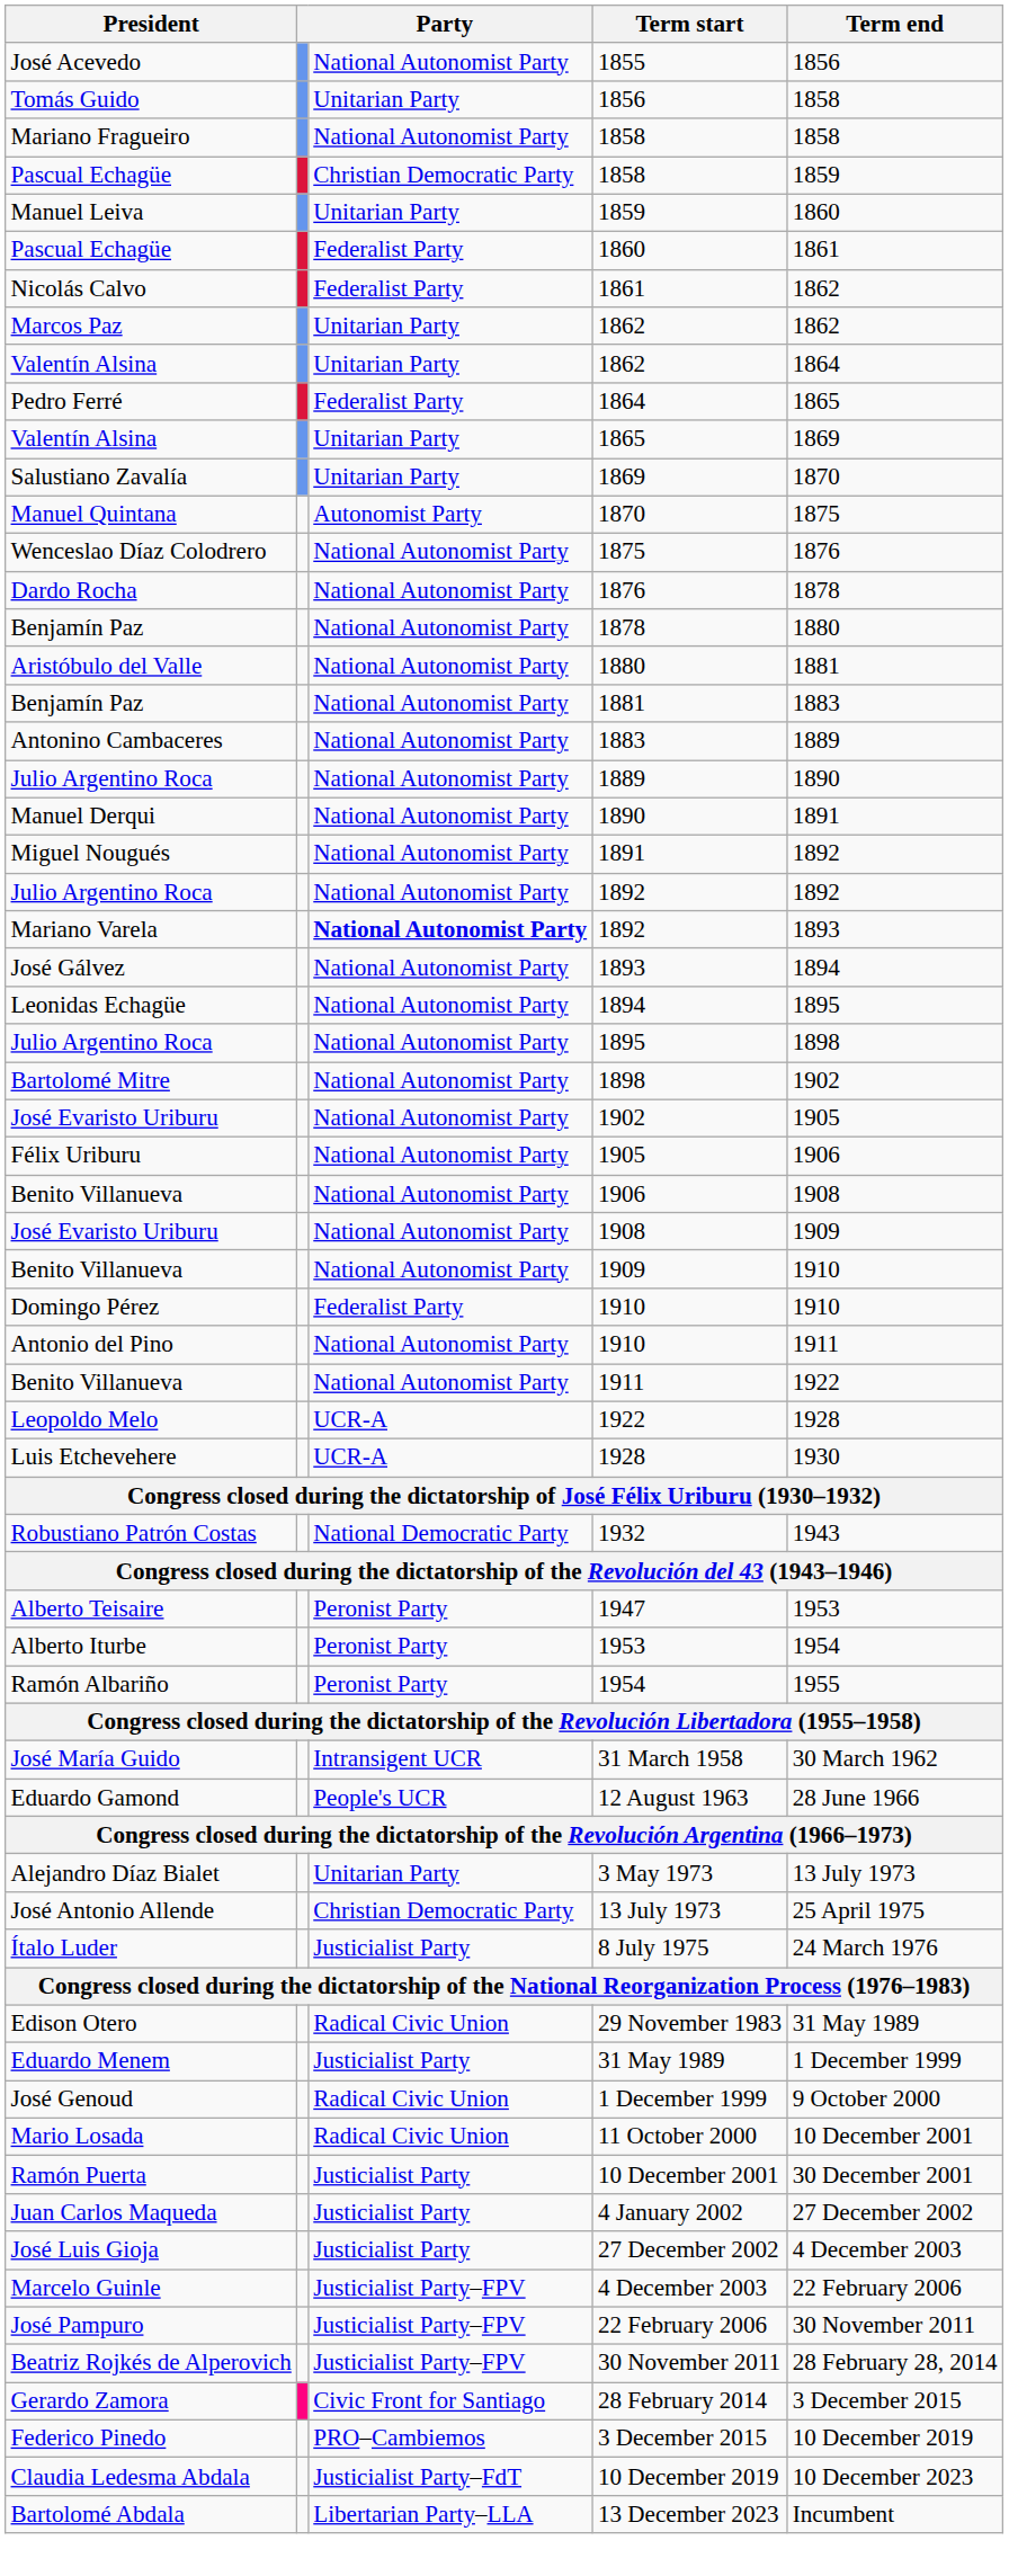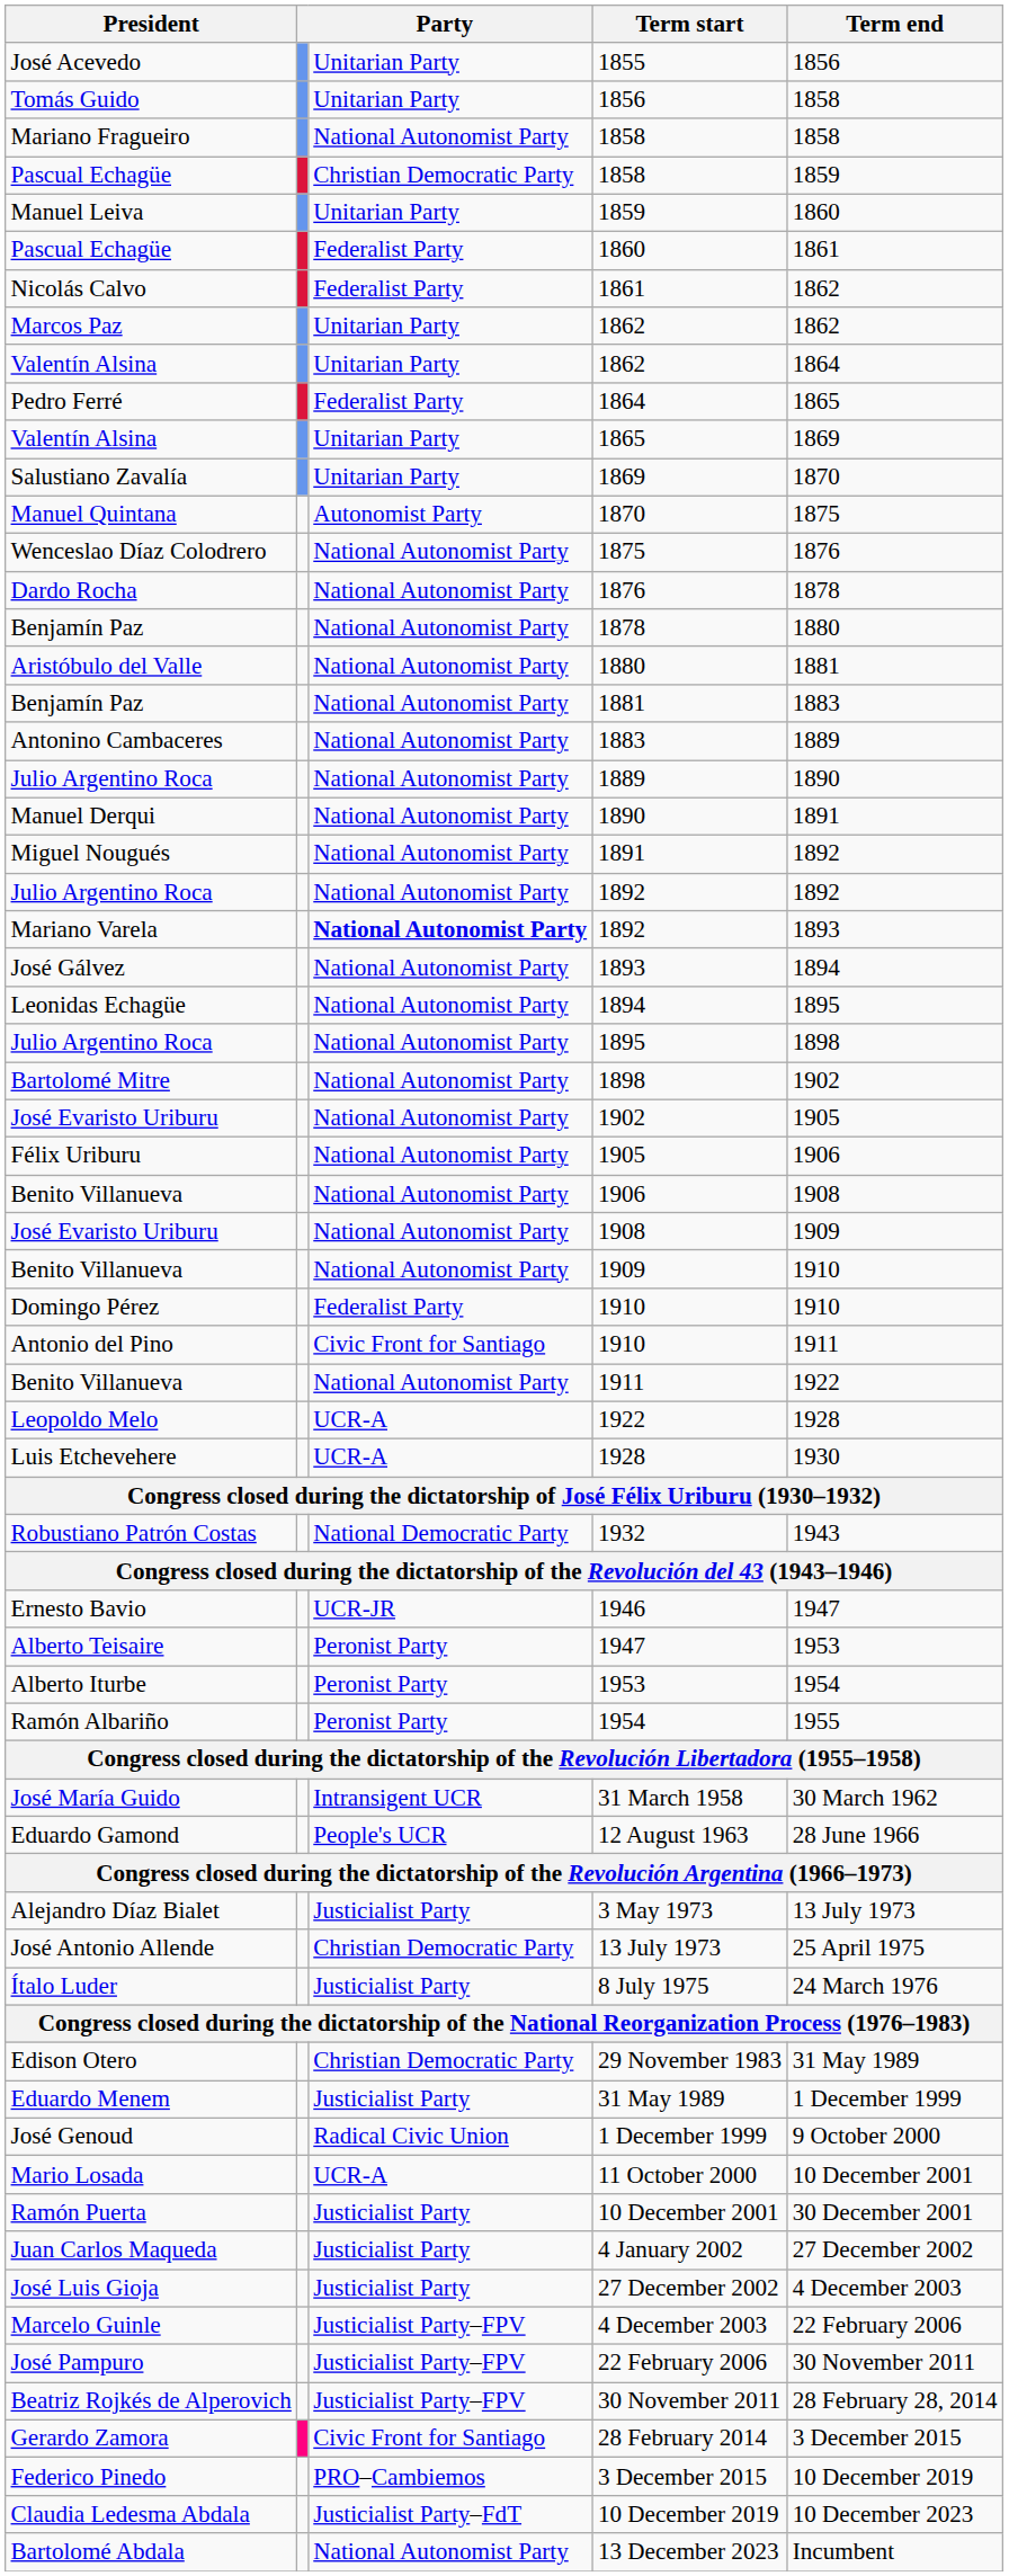 <table class="wikitable">
 <tr>
 <th>President</th>
 <th colspan="2">Party</th>
 <th>Term start</th>
 <th>Term end</th>
 </tr>
 <tr>
 <td>José Acevedo</td>
 <td bgcolor=#6495ED></td>
-<td><a href='#'>National Autonomist Party</a></td>
+<td><a href='#'>Unitarian Party</a></td>
 <td>1855</td>
 <td>1856</td>
 </tr>
 <tr>
 <td><a href='#'>Tomás Guido</a></td>
 <td bgcolor=#6495ED></td>
 <td><a href='#'>Unitarian Party</a></td>
 <td>1856</td>
 <td>1858</td>
 </tr>
 <tr>
 <td>Mariano Fragueiro</td>
 <td bgcolor=#6495ED></td>
 <td><a href='#'>National Autonomist Party</a></td>
 <td>1858</td>
 <td>1858</td>
 </tr>
 <tr>
 <td><a href='#'>Pascual Echagüe</a></td>
 <td bgcolor=#DC143C></td>
 <td><a href='#'>Christian Democratic Party</a></td>
 <td>1858</td>
 <td>1859</td>
 </tr>
 <tr>
 <td>Manuel Leiva</td>
 <td bgcolor=#6495ED></td>
 <td><a href='#'>Unitarian Party</a></td>
 <td>1859</td>
 <td>1860</td>
 </tr>
 <tr>
 <td><a href='#'>Pascual Echagüe</a></td>
 <td bgcolor=#DC143C></td>
 <td><a href='#'>Federalist Party</a></td>
 <td>1860</td>
 <td>1861</td>
 </tr>
 <tr>
 <td>Nicolás Calvo</td>
 <td bgcolor=#DC143C></td>
 <td><a href='#'>Federalist Party</a></td>
 <td>1861</td>
 <td>1862</td>
 </tr>
 <tr>
 <td><a href='#'>Marcos Paz</a></td>
 <td bgcolor=#6495ED></td>
 <td><a href='#'>Unitarian Party</a></td>
 <td>1862</td>
 <td>1862</td>
 </tr>
 <tr>
 <td><a href='#'>Valentín Alsina</a></td>
 <td bgcolor=#6495ED></td>
 <td><a href='#'>Unitarian Party</a></td>
 <td>1862</td>
 <td>1864</td>
 </tr>
 <tr>
 <td>Pedro Ferré</td>
 <td bgcolor=#DC143C></td>
 <td><a href='#'>Federalist Party</a></td>
 <td>1864</td>
 <td>1865</td>
 </tr>
 <tr>
 <td><a href='#'>Valentín Alsina</a></td>
 <td bgcolor=#6495ED></td>
 <td><a href='#'>Unitarian Party</a></td>
 <td>1865</td>
 <td>1869</td>
 </tr>
 <tr>
 <td>Salustiano Zavalía</td>
 <td bgcolor=#6495ED></td>
 <td><a href='#'>Unitarian Party</a></td>
 <td>1869</td>
 <td>1870</td>
 </tr>
 <tr>
 <td><a href='#'>Manuel Quintana</a></td>
 <td bgcolor=></td>
 <td><a href='#'>Autonomist Party</a></td>
 <td>1870</td>
 <td>1875</td>
 </tr>
 <tr>
 <td>Wenceslao Díaz Colodrero</td>
 <td bgcolor=></td>
 <td><a href='#'>National Autonomist Party</a></td>
 <td>1875</td>
 <td>1876</td>
 </tr>
 <tr>
 <td><a href='#'>Dardo Rocha</a></td>
 <td bgcolor=></td>
 <td><a href='#'>National Autonomist Party</a></td>
 <td>1876</td>
 <td>1878</td>
 </tr>
 <tr>
 <td>Benjamín Paz</td>
 <td bgcolor=></td>
 <td><a href='#'>National Autonomist Party</a></td>
 <td>1878</td>
 <td>1880</td>
 </tr>
 <tr>
 <td><a href='#'>Aristóbulo del Valle</a></td>
 <td bgcolor=></td>
 <td><a href='#'>National Autonomist Party</a></td>
 <td>1880</td>
 <td>1881</td>
 </tr>
 <tr>
 <td>Benjamín Paz</td>
 <td bgcolor=></td>
 <td><a href='#'>National Autonomist Party</a></td>
 <td>1881</td>
 <td>1883</td>
 </tr>
 <tr>
 <td>Antonino Cambaceres</td>
 <td bgcolor=></td>
 <td><a href='#'>National Autonomist Party</a></td>
 <td>1883</td>
 <td>1889</td>
 </tr>
 <tr>
 <td><a href='#'>Julio Argentino Roca</a></td>
 <td bgcolor=></td>
 <td><a href='#'>National Autonomist Party</a></td>
 <td>1889</td>
 <td>1890</td>
 </tr>
 <tr>
 <td>Manuel Derqui</td>
 <td bgcolor=></td>
 <td><a href='#'>National Autonomist Party</a></td>
 <td>1890</td>
 <td>1891</td>
 </tr>
 <tr>
 <td>Miguel Nougués</td>
 <td bgcolor=></td>
 <td><a href='#'>National Autonomist Party</a></td>
 <td>1891</td>
 <td>1892</td>
 </tr>
 <tr>
 <td><a href='#'>Julio Argentino Roca</a></td>
 <td bgcolor=></td>
 <td><a href='#'>National Autonomist Party</a></td>
 <td>1892</td>
 <td>1892</td>
 </tr>
 <tr>
 <td>Mariano Varela</td>
 <td bgcolor=></td>
 <td><strong><a href='#'>National Autonomist Party</a></strong></td>
 <td>1892</td>
 <td>1893</td>
 </tr>
 <tr>
 <td>José Gálvez</td>
 <td bgcolor=></td>
 <td><a href='#'>National Autonomist Party</a></td>
 <td>1893</td>
 <td>1894</td>
 </tr>
 <tr>
 <td>Leonidas Echagüe</td>
 <td bgcolor=></td>
 <td><a href='#'>National Autonomist Party</a></td>
 <td>1894</td>
 <td>1895</td>
 </tr>
 <tr>
 <td><a href='#'>Julio Argentino Roca</a></td>
 <td bgcolor=></td>
 <td><a href='#'>National Autonomist Party</a></td>
 <td>1895</td>
 <td>1898</td>
 </tr>
 <tr>
 <td><a href='#'>Bartolomé Mitre</a></td>
 <td bgcolor=></td>
 <td><a href='#'>National Autonomist Party</a></td>
 <td>1898</td>
 <td>1902</td>
 </tr>
 <tr>
 <td><a href='#'>José Evaristo Uriburu</a></td>
 <td bgcolor=></td>
 <td><a href='#'>National Autonomist Party</a></td>
 <td>1902</td>
 <td>1905</td>
 </tr>
 <tr>
 <td>Félix Uriburu</td>
 <td bgcolor=></td>
 <td><a href='#'>National Autonomist Party</a></td>
 <td>1905</td>
 <td>1906</td>
 </tr>
 <tr>
 <td>Benito Villanueva</td>
 <td bgcolor=></td>
 <td><a href='#'>National Autonomist Party</a></td>
 <td>1906</td>
 <td>1908</td>
 </tr>
 <tr>
 <td><a href='#'>José Evaristo Uriburu</a></td>
 <td bgcolor=></td>
 <td><a href='#'>National Autonomist Party</a></td>
 <td>1908</td>
 <td>1909</td>
 </tr>
 <tr>
 <td>Benito Villanueva</td>
 <td bgcolor=></td>
 <td><a href='#'>National Autonomist Party</a></td>
 <td>1909</td>
 <td>1910</td>
 </tr>
 <tr>
 <td>Domingo Pérez</td>
 <td bgcolor=></td>
 <td><a href='#'>Federalist Party</a></td>
 <td>1910</td>
 <td>1910</td>
 </tr>
 <tr>
 <td>Antonio del Pino</td>
 <td bgcolor=></td>
-<td><a href='#'>National Autonomist Party</a></td>
+<td><a href='#'>Civic Front for Santiago</a></td>
 <td>1910</td>
 <td>1911</td>
 </tr>
 <tr>
 <td>Benito Villanueva</td>
 <td bgcolor=></td>
 <td><a href='#'>National Autonomist Party</a></td>
 <td>1911</td>
 <td>1922</td>
 </tr>
 <tr>
 <td><a href='#'>Leopoldo Melo</a></td>
 <td bgcolor=></td>
 <td><a href='#'>UCR-A</a></td>
 <td>1922</td>
 <td>1928</td>
 </tr>
 <tr>
 <td>Luis Etchevehere</td>
 <td bgcolor=></td>
 <td><a href='#'>UCR-A</a></td>
 <td>1928</td>
 <td>1930</td>
 </tr>
 <tr>
 <th colspan="5">Congress closed during the dictatorship of <a href='#'>José Félix Uriburu</a> (1930–1932)</th>
 </tr>
 <tr>
 <td><a href='#'>Robustiano Patrón Costas</a></td>
 <td bgcolor=></td>
 <td><a href='#'>National Democratic Party</a></td>
 <td>1932</td>
 <td>1943</td>
 </tr>
 <tr>
 <th colspan="5">Congress closed during the dictatorship of the <em><a href='#'>Revolución del 43</a></em> (1943–1946)</th>
+</tr>
+<tr>
+<td>Ernesto Bavio</td>
+<td bgcolor=></td>
+<td><a href='#'>UCR-JR</a></td>
+<td>1946</td>
+<td>1947</td>
 </tr>
 <tr>
 <td><a href='#'>Alberto Teisaire</a></td>
 <td bgcolor=></td>
 <td><a href='#'>Peronist Party</a></td>
 <td>1947</td>
 <td>1953</td>
 </tr>
 <tr>
 <td>Alberto Iturbe</td>
 <td bgcolor=></td>
 <td><a href='#'>Peronist Party</a></td>
 <td>1953</td>
 <td>1954</td>
 </tr>
 <tr>
 <td>Ramón Albariño</td>
 <td bgcolor=></td>
 <td><a href='#'>Peronist Party</a></td>
 <td>1954</td>
 <td>1955</td>
 </tr>
 <tr>
 <th colspan="5">Congress closed during the dictatorship of the <em><a href='#'>Revolución Libertadora</a></em> (1955–1958)</th>
 </tr>
 <tr>
 <td><a href='#'>José María Guido</a></td>
 <td bgcolor=></td>
 <td><a href='#'>Intransigent UCR</a></td>
 <td>31 March 1958</td>
 <td>30 March 1962</td>
 </tr>
 <tr>
 <td>Eduardo Gamond</td>
 <td bgcolor=></td>
 <td><a href='#'>People's UCR</a></td>
 <td>12 August 1963</td>
 <td>28 June 1966</td>
 </tr>
 <tr>
 <th colspan="5">Congress closed during the dictatorship of the <em><a href='#'>Revolución Argentina</a></em> (1966–1973)</th>
 </tr>
 <tr>
 <td>Alejandro Díaz Bialet</td>
 <td bgcolor=></td>
-<td><a href='#'>Unitarian Party</a></td>
+<td><a href='#'>Justicialist Party</a></td>
 <td>3 May 1973</td>
 <td>13 July 1973</td>
 </tr>
 <tr>
 <td>José Antonio Allende</td>
 <td bgcolor=></td>
 <td><a href='#'>Christian Democratic Party</a></td>
 <td>13 July 1973</td>
 <td>25 April 1975</td>
 </tr>
 <tr>
 <td><a href='#'>Ítalo Luder</a></td>
 <td bgcolor=></td>
 <td><a href='#'>Justicialist Party</a></td>
 <td>8 July 1975</td>
 <td>24 March 1976</td>
 </tr>
 <tr>
 <th colspan="5">Congress closed during the dictatorship of the <a href='#'>National Reorganization Process</a> (1976–1983)</th>
 </tr>
 <tr>
 <td>Edison Otero</td>
 <td bgcolor=></td>
-<td><a href='#'>Radical Civic Union</a></td>
+<td><a href='#'>Christian Democratic Party</a></td>
 <td>29 November 1983</td>
 <td>31 May 1989</td>
 </tr>
 <tr>
 <td><a href='#'>Eduardo Menem</a></td>
 <td bgcolor=></td>
 <td><a href='#'>Justicialist Party</a></td>
 <td>31 May 1989</td>
 <td>1 December 1999</td>
 </tr>
 <tr>
 <td>José Genoud</td>
 <td bgcolor=></td>
 <td><a href='#'>Radical Civic Union</a></td>
 <td>1 December 1999</td>
 <td>9 October 2000</td>
 </tr>
 <tr>
 <td><a href='#'>Mario Losada</a></td>
 <td bgcolor=></td>
-<td><a href='#'>Radical Civic Union</a></td>
+<td><a href='#'>UCR-A</a></td>
 <td>11 October 2000</td>
 <td>10 December 2001</td>
 </tr>
 <tr>
 <td><a href='#'>Ramón Puerta</a></td>
 <td bgcolor=></td>
 <td><a href='#'>Justicialist Party</a></td>
 <td>10 December 2001</td>
 <td>30 December 2001</td>
 </tr>
 <tr>
 <td><a href='#'>Juan Carlos Maqueda</a></td>
 <td bgcolor=></td>
 <td><a href='#'>Justicialist Party</a></td>
 <td>4 January 2002</td>
 <td>27 December 2002</td>
 </tr>
 <tr>
 <td><a href='#'>José Luis Gioja</a></td>
 <td bgcolor=></td>
 <td><a href='#'>Justicialist Party</a></td>
 <td>27 December 2002</td>
 <td>4 December 2003</td>
 </tr>
 <tr>
 <td><a href='#'>Marcelo Guinle</a></td>
 <td bgcolor=></td>
 <td><a href='#'>Justicialist Party</a>–<a href='#'>FPV</a></td>
 <td>4 December 2003</td>
 <td>22 February 2006</td>
 </tr>
 <tr>
 <td><a href='#'>José Pampuro</a></td>
 <td bgcolor=></td>
 <td><a href='#'>Justicialist Party</a>–<a href='#'>FPV</a></td>
 <td>22 February 2006</td>
 <td>30 November 2011</td>
 </tr>
 <tr>
 <td><a href='#'>Beatriz Rojkés de Alperovich</a></td>
 <td bgcolor=></td>
 <td><a href='#'>Justicialist Party</a>–<a href='#'>FPV</a></td>
 <td>30 November 2011</td>
 <td>28 February 28, 2014</td>
 </tr>
 <tr>
 <td><a href='#'>Gerardo Zamora</a></td>
 <td bgcolor=#FF0080></td>
 <td><a href='#'>Civic Front for Santiago</a></td>
 <td>28 February 2014</td>
 <td>3 December 2015</td>
 </tr>
 <tr>
 <td><a href='#'>Federico Pinedo</a></td>
 <td bgcolor=></td>
 <td><a href='#'>PRO</a>–<a href='#'>Cambiemos</a></td>
 <td>3 December 2015</td>
 <td>10 December 2019</td>
 </tr>
 <tr>
 <td><a href='#'>Claudia Ledesma Abdala</a></td>
 <td bgcolor=></td>
 <td><a href='#'>Justicialist Party</a>–<a href='#'>FdT</a></td>
 <td>10 December 2019</td>
 <td>10 December 2023</td>
 </tr>
 <tr>
 <td><a href='#'>Bartolomé Abdala</a></td>
 <td bgcolor=></td>
-<td><a href='#'>Libertarian Party</a>–<a href='#'>LLA</a></td>
+<td><a href='#'>National Autonomist Party</a></td>
 <td>13 December 2023</td>
 <td>Incumbent</td>
 </tr>
 </table>
